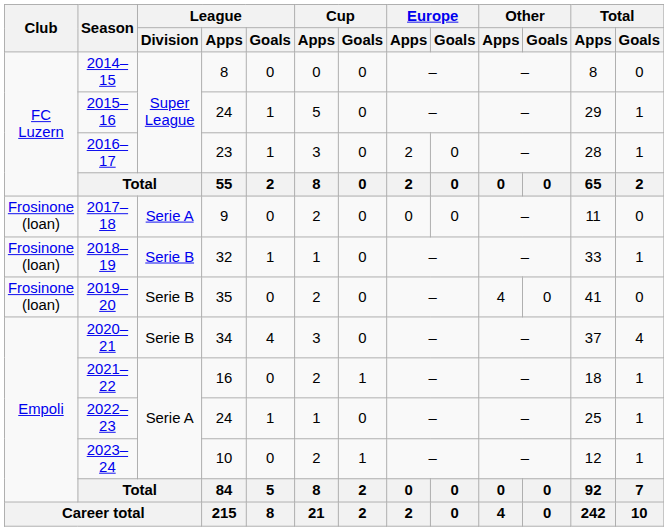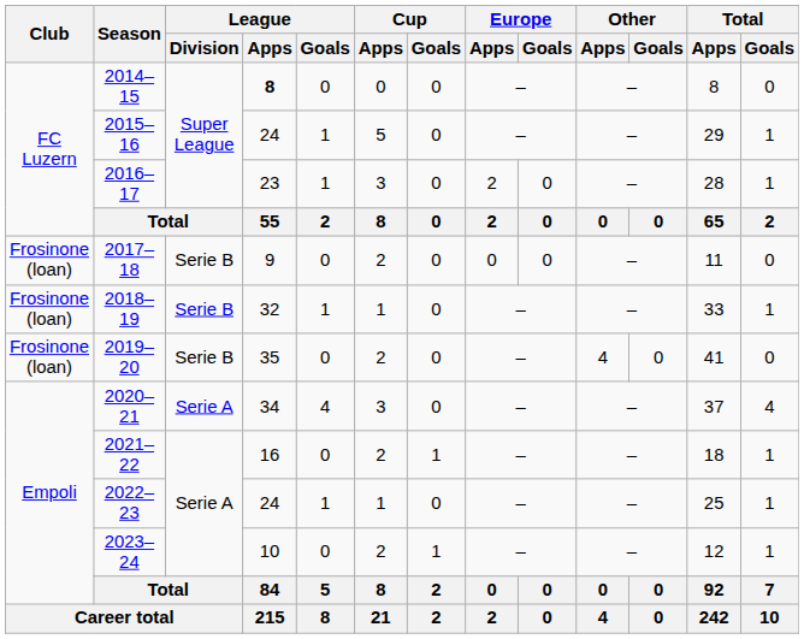 <table class="wikitable" style="text-align:center">
 <tr>
 <th rowspan="2">Club</th>
 <th rowspan="2">Season</th>
 <th colspan="3">League</th>
 <th colspan="2">Cup</th>
 <th colspan="2"><a href='#'>Europe</a></th>
 <th colspan="2">Other</th>
 <th colspan="2">Total</th>
 </tr>
 <tr>
 <th>Division</th>
 <th>Apps</th>
 <th>Goals</th>
 <th>Apps</th>
 <th>Goals</th>
 <th>Apps</th>
 <th>Goals</th>
 <th>Apps</th>
 <th>Goals</th>
 <th>Apps</th>
 <th>Goals</th>
 </tr>
 <tr>
 <td rowspan="4"><a href='#'>FC Luzern</a></td>
 <td><a href='#'>2014–15</a></td>
 <td rowspan="3"><a href='#'>Super League</a></td>
-<td>8</td>
+<td><strong>8</strong></td>
 <td>0</td>
 <td>0</td>
 <td>0</td>
 <td colspan="2">–</td>
 <td colspan="2">–</td>
 <td>8</td>
 <td>0</td>
 </tr>
 <tr>
 <td><a href='#'>2015–16</a></td>
 <td>24</td>
 <td>1</td>
 <td>5</td>
 <td>0</td>
 <td colspan="2">–</td>
 <td colspan="2">–</td>
 <td>29</td>
 <td>1</td>
 </tr>
 <tr>
 <td><a href='#'>2016–17</a></td>
 <td>23</td>
 <td>1</td>
 <td>3</td>
 <td>0</td>
 <td>2</td>
 <td>0</td>
 <td colspan="2">–</td>
 <td>28</td>
 <td>1</td>
 </tr>
 <tr>
 <th colspan="2">Total</th>
 <th>55</th>
 <th>2</th>
 <th>8</th>
 <th>0</th>
 <th>2</th>
 <th>0</th>
 <th>0</th>
 <th>0</th>
 <th>65</th>
 <th>2</th>
 </tr>
 <tr>
 <td><a href='#'>Frosinone</a> (loan)</td>
 <td><a href='#'>2017–18</a></td>
-<td><a href='#'>Serie A</a></td>
+<td>Serie B</td>
 <td>9</td>
 <td>0</td>
 <td>2</td>
 <td>0</td>
 <td>0</td>
 <td>0</td>
 <td colspan="2">–</td>
 <td>11</td>
 <td>0</td>
 </tr>
 <tr>
 <td><a href='#'>Frosinone</a> (loan)</td>
 <td><a href='#'>2018–19</a></td>
 <td><a href='#'>Serie B</a></td>
 <td>32</td>
 <td>1</td>
 <td>1</td>
 <td>0</td>
 <td colspan="2">–</td>
 <td colspan="2">–</td>
 <td>33</td>
 <td>1</td>
 </tr>
 <tr>
 <td><a href='#'>Frosinone</a> (loan)</td>
 <td><a href='#'>2019–20</a></td>
 <td>Serie B</td>
 <td>35</td>
 <td>0</td>
 <td>2</td>
 <td>0</td>
 <td colspan="2">–</td>
 <td>4</td>
 <td>0</td>
 <td>41</td>
 <td>0</td>
 </tr>
 <tr>
 <td rowspan="5"><a href='#'>Empoli</a></td>
 <td><a href='#'>2020–21</a></td>
-<td>Serie B</td>
+<td><a href='#'>Serie A</a></td>
 <td>34</td>
 <td>4</td>
 <td>3</td>
 <td>0</td>
 <td colspan="2">–</td>
 <td colspan="2">–</td>
 <td>37</td>
 <td>4</td>
 </tr>
 <tr>
 <td><a href='#'>2021–22</a></td>
 <td rowspan="3">Serie A</td>
 <td>16</td>
 <td>0</td>
 <td>2</td>
 <td>1</td>
 <td colspan="2">–</td>
 <td colspan="2">–</td>
 <td>18</td>
 <td>1</td>
 </tr>
 <tr>
 <td><a href='#'>2022–23</a></td>
 <td>24</td>
 <td>1</td>
 <td>1</td>
 <td>0</td>
 <td colspan="2">–</td>
 <td colspan="2">–</td>
 <td>25</td>
 <td>1</td>
 </tr>
 <tr>
 <td><a href='#'>2023–24</a></td>
 <td>10</td>
 <td>0</td>
 <td>2</td>
 <td>1</td>
 <td colspan="2">–</td>
 <td colspan="2">–</td>
 <td>12</td>
 <td>1</td>
 </tr>
 <tr>
 <th colspan="2">Total</th>
 <th>84</th>
 <th>5</th>
 <th>8</th>
 <th>2</th>
 <th>0</th>
 <th>0</th>
 <th>0</th>
 <th>0</th>
 <th>92</th>
 <th>7</th>
 </tr>
 <tr>
 <th colspan="3">Career total</th>
 <th>215</th>
 <th>8</th>
 <th>21</th>
 <th>2</th>
 <th>2</th>
 <th>0</th>
 <th>4</th>
 <th>0</th>
 <th>242</th>
 <th>10</th>
 </tr>
 </table>
